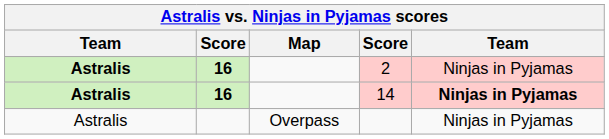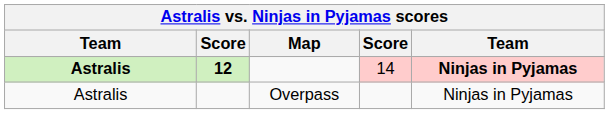 <table class="wikitable" style="text-align: center;">
 <tr>
 <th colspan=5><a href='#'>Astralis</a> vs.  <a href='#'>Ninjas in Pyjamas</a> scores</th>
 </tr>
 <tr>
 <th width="181px">Team</th>
 <th width="20px">Score</th>
 <th width="100px">Map</th>
 <th width="20px">Score</th>
 <th width="181px">Team</th>
 </tr>
 <tr>
 <td style="background: #D0F0C0;"><strong>Astralis</strong></td>
-<td style="background: #D0F0C0;"><strong>16</strong></td>
-<td></td>
-<td style="background: #FFCCCC;">2</td>
-<td style="background: #FFCCCC;">Ninjas in Pyjamas</td>
-</tr>
-<tr>
-<td style="background: #D0F0C0;"><strong>Astralis</strong></td>
-<td style="background: #D0F0C0;"><strong>16</strong></td>
+<td style="background: #D0F0C0;"><strong>12</strong></td>
 <td></td>
 <td style="background: #FFCCCC;">14</td>
 <td style="background: #FFCCCC;"><strong>Ninjas in Pyjamas</strong></td>
 </tr>
 <tr>
 <td>Astralis</td>
 <td></td>
 <td>Overpass</td>
 <td></td>
 <td>Ninjas in Pyjamas</td>
 </tr>
 </table>
